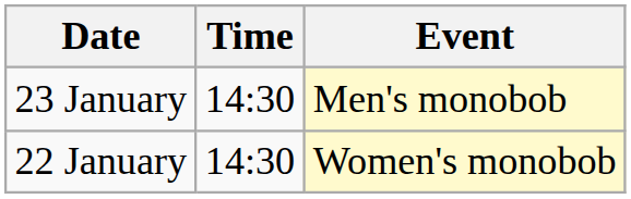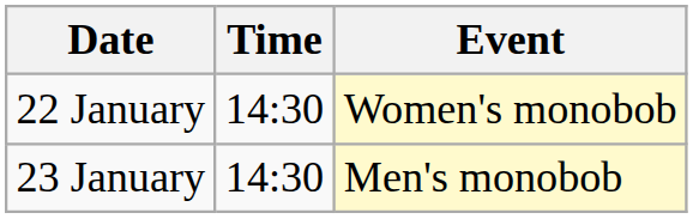 <table class=wikitable>
 <tr>
 <th>Date</th>
 <th>Time</th>
 <th>Event</th>
 </tr>
 <tr>
+<td>22 January</td>
+<td>14:30</td>
+<td style="background:lemonchiffon">Women's monobob</td>
+</tr>
+<tr>
 <td>23 January</td>
 <td>14:30</td>
 <td style="background:lemonchiffon">Men's monobob</td>
 </tr>
-<tr>
-<td>22 January</td>
-<td>14:30</td>
-<td style="background:lemonchiffon">Women's monobob</td>
-</tr>
 </table>
